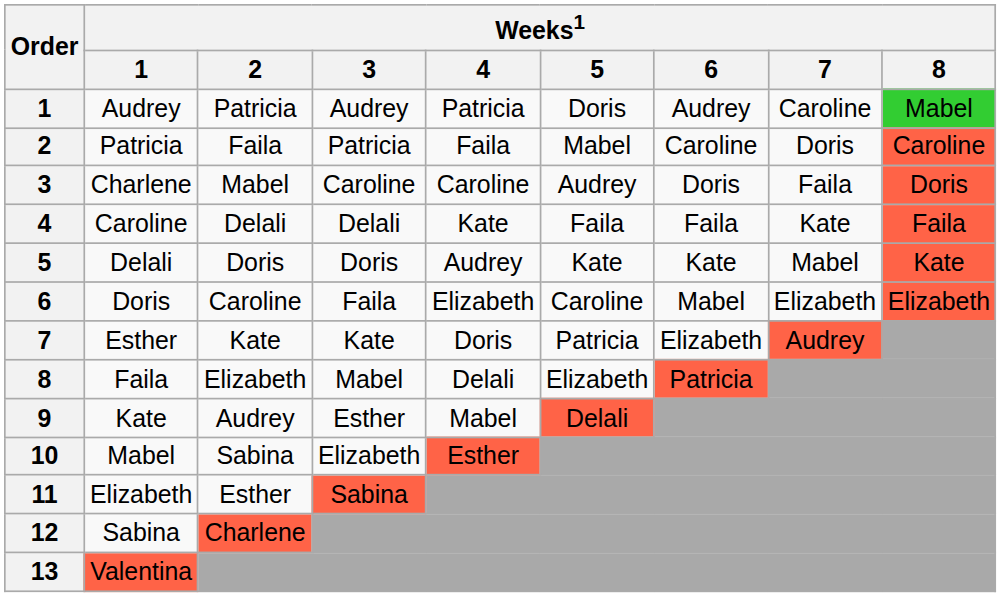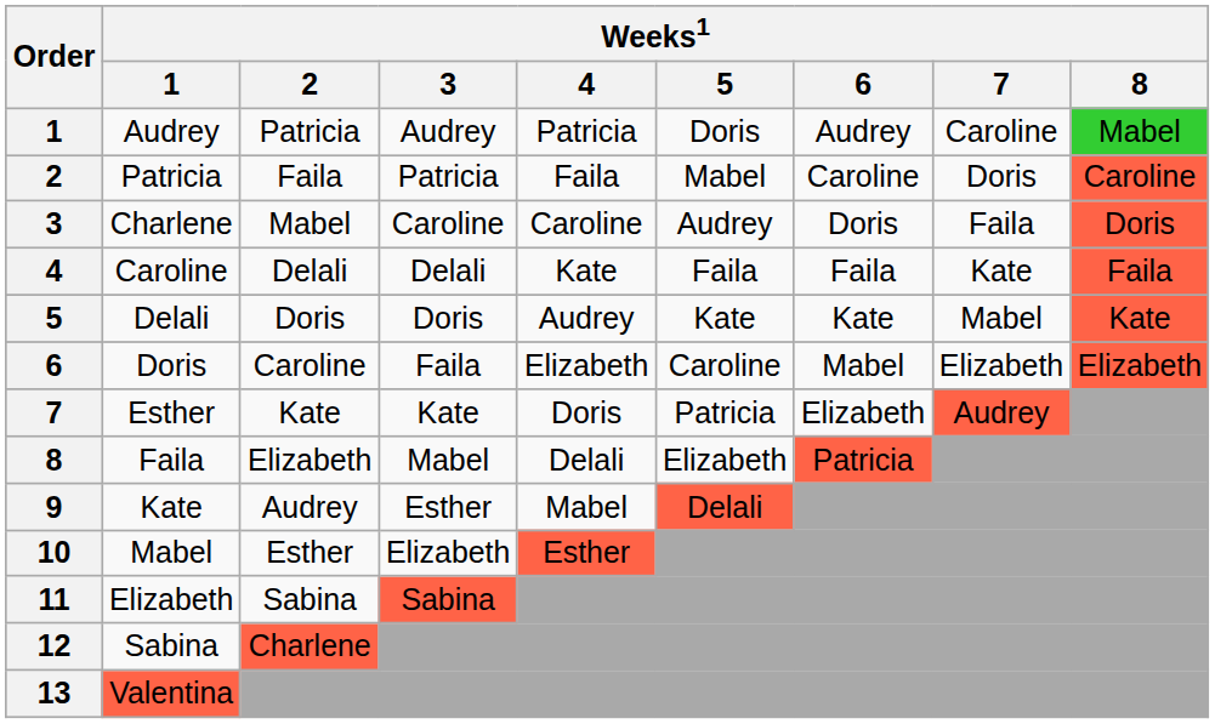 <table class="wikitable" style="text-align:center; font-size:92%">
 <tr>
 <th rowspan=2>Order</th>
 <th colspan=12>Weeks<sup>1</sup></th>
 </tr>
 <tr>
 <th>1</th>
 <th>2</th>
 <th>3</th>
 <th>4</th>
 <th>5</th>
 <th>6</th>
 <th>7</th>
 <th>8</th>
 </tr>
 <tr>
 <th>1</th>
 <td>Audrey</td>
 <td>Patricia</td>
 <td>Audrey</td>
 <td>Patricia</td>
 <td>Doris</td>
 <td>Audrey</td>
 <td>Caroline</td>
 <td bgcolor="limegreen">Mabel</td>
 </tr>
 <tr>
 <th>2</th>
 <td>Patricia</td>
 <td>Faila</td>
 <td>Patricia</td>
 <td>Faila</td>
 <td>Mabel</td>
 <td>Caroline</td>
 <td>Doris</td>
 <td bgcolor="tomato">Caroline</td>
 </tr>
 <tr>
 <th>3</th>
 <td>Charlene</td>
 <td>Mabel</td>
 <td>Caroline</td>
 <td>Caroline</td>
 <td>Audrey</td>
 <td>Doris</td>
 <td>Faila</td>
 <td bgcolor="tomato">Doris</td>
 </tr>
 <tr>
 <th>4</th>
 <td>Caroline</td>
 <td>Delali</td>
 <td>Delali</td>
 <td>Kate</td>
 <td>Faila</td>
 <td>Faila</td>
 <td>Kate</td>
 <td bgcolor="tomato">Faila</td>
 </tr>
 <tr>
 <th>5</th>
 <td>Delali</td>
 <td>Doris</td>
 <td>Doris</td>
 <td>Audrey</td>
 <td>Kate</td>
 <td>Kate</td>
 <td>Mabel</td>
 <td bgcolor="tomato">Kate</td>
 </tr>
 <tr>
 <th>6</th>
 <td>Doris</td>
 <td>Caroline</td>
 <td>Faila</td>
 <td>Elizabeth</td>
 <td>Caroline</td>
 <td>Mabel</td>
 <td>Elizabeth</td>
 <td bgcolor="tomato">Elizabeth</td>
 </tr>
 <tr>
 <th>7</th>
 <td>Esther</td>
 <td>Kate</td>
 <td>Kate</td>
 <td>Doris</td>
 <td>Patricia</td>
 <td>Elizabeth</td>
 <td bgcolor="tomato">Audrey</td>
 <td bgcolor="A9A9A9" colspan=7></td>
 </tr>
 <tr>
 <th>8</th>
 <td>Faila</td>
 <td>Elizabeth</td>
 <td>Mabel</td>
 <td>Delali</td>
 <td>Elizabeth</td>
 <td bgcolor="tomato">Patricia</td>
 <td bgcolor="A9A9A9" colspan=7></td>
 </tr>
 <tr>
 <th>9</th>
 <td>Kate</td>
 <td>Audrey</td>
 <td>Esther</td>
 <td>Mabel</td>
 <td bgcolor="tomato">Delali</td>
 <td bgcolor="A9A9A9" colspan=3></td>
 </tr>
 <tr>
 <th>10</th>
 <td>Mabel</td>
-<td>Sabina</td>
+<td>Esther</td>
 <td>Elizabeth</td>
 <td bgcolor="tomato">Esther</td>
 <td bgcolor="A9A9A9" colspan=4></td>
 </tr>
 <tr>
 <th>11</th>
 <td>Elizabeth</td>
-<td>Esther</td>
+<td>Sabina</td>
 <td bgcolor="tomato">Sabina</td>
 <td bgcolor="A9A9A9" colspan=5></td>
 </tr>
 <tr>
 <th>12</th>
 <td>Sabina</td>
 <td bgcolor="tomato">Charlene</td>
 <td bgcolor="A9A9A9" colspan=6></td>
 </tr>
 <tr>
 <th>13</th>
 <td bgcolor="tomato">Valentina</td>
 <td bgcolor="A9A9A9" colspan=7></td>
 </tr>
 </table>
